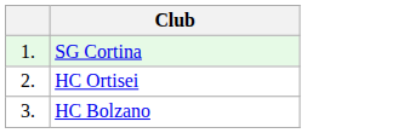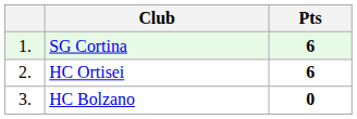 <table class="wikitable">
 <tr>
 <th width="30"></th>
 <th width="200">Club</th>
+<th width="70">Pts</th>
 </tr>
 <tr bgcolor="#e6fae6" align="center">
 <td>1.</td>
 <td align="left"><a href='#'>SG Cortina</a></td>
+<td><strong>6</strong></td>
 </tr>
 <tr bgcolor="#FFFFFF" align="center">
 <td>2.</td>
 <td align="left"><a href='#'>HC Ortisei</a></td>
+<td><strong>6</strong></td>
 </tr>
 <tr bgcolor="#FFFFFF" align="center">
 <td>3.</td>
 <td align="left"><a href='#'>HC Bolzano</a></td>
+<td><strong>0</strong></td>
 </tr>
 </table>
